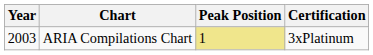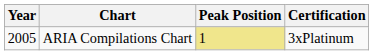 <table class="wikitable">
 <tr>
 <th>Year</th>
 <th>Chart</th>
 <th>Peak Position</th>
 <th>Certification</th>
 </tr>
 <tr>
-<td>2003</td>
+<td>2005</td>
 <td>ARIA Compilations Chart</td>
 <td style="background: khaki;">1</td>
 <td>3xPlatinum</td>
 </tr>
 </table>
